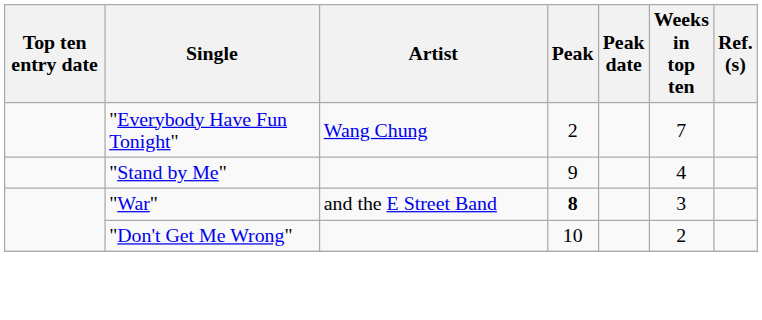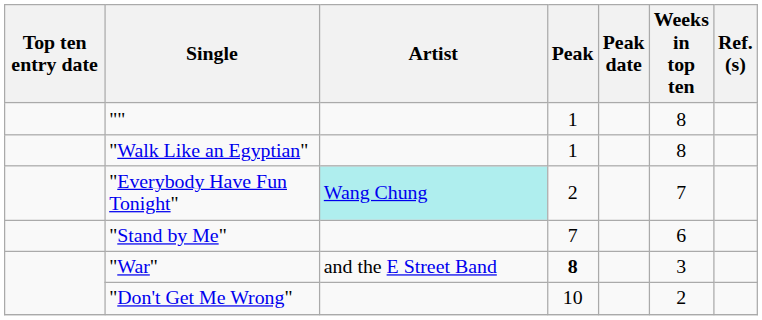 <table class="plainrowheaders sortable wikitable">
 <tr>
 <th scope="col" style="width:6.5em;">Top ten<br>entry date</th>
 <th scope="col" style="width:15em;">Single</th>
 <th scope="col" style="width:18em;">Artist</th>
 <th scope="col">Peak</th>
 <th scope="col">Peak date</th>
 <th scope="col">Weeks in<br>top ten</th>
 <th scope="col" class="unsortable">Ref.(s)</th>
 </tr>
 <tr>
 <td></td>
+<td>""</td>
+<td></td>
+<td align="center">1</td>
+<td></td>
+<td align="center">8</td>
+<td></td>
+</tr>
+<tr>
+<td></td>
+<td>"<a href='#'>Walk Like an Egyptian</a>"</td>
+<td></td>
+<td align="center">1</td>
+<td></td>
+<td align="center">8</td>
+<td></td>
+</tr>
+<tr>
+<td></td>
 <td>"<a href='#'>Everybody Have Fun Tonight</a>"</td>
-<td><a href='#'>Wang Chung</a></td>
+<td style="background: paleturquoise;"><a href='#'>Wang Chung</a></td>
 <td align="center">2</td>
 <td></td>
 <td align="center">7</td>
 <td></td>
 </tr>
 <tr>
 <td></td>
 <td>"<a href='#'>Stand by Me</a>"</td>
 <td></td>
-<td align="center">9</td>
+<td align="center">7</td>
 <td></td>
-<td align="center">4</td>
+<td align="center">6</td>
 <td></td>
 </tr>
 <tr>
 <td rowspan="2"></td>
 <td>"<a href='#'>War</a>"</td>
 <td> and the <a href='#'>E Street Band</a></td>
 <td align="center"><strong>8</strong></td>
 <td></td>
 <td align="center">3</td>
 <td></td>
 </tr>
 <tr>
 <td>"<a href='#'>Don't Get Me Wrong</a>"</td>
 <td></td>
 <td align="center">10</td>
 <td></td>
 <td align="center">2</td>
 <td></td>
 </tr>
 <tr>
 </tr>
 </table>
